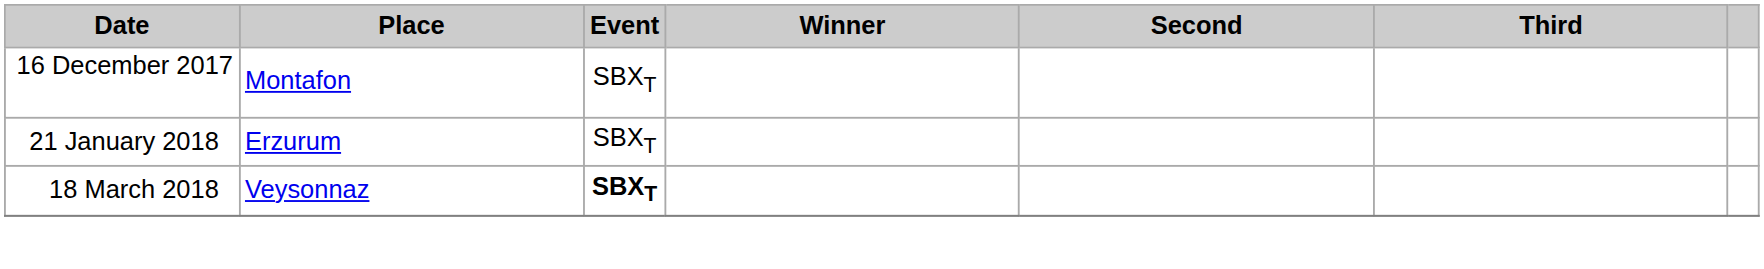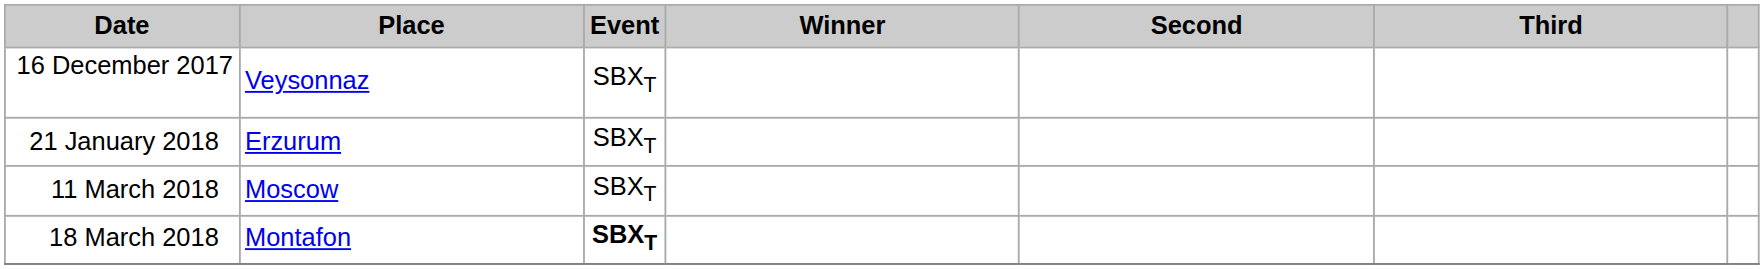 <table class="wikitable plainrowheaders" style="background:#fff; font-size:86%; line-height:16px; border:grey solid 1px; border-collapse:collapse;">
 <tr style="background:#ccc; text-align:center;">
 <th scope="col" style="background:#ccc; width:120px;">Date</th>
 <th scope="col" style="background:#ccc; width:180px;">Place</th>
 <th scope="col" style="background:#ccc; width:30px;">Event</th>
 <th scope="col" style="background:#ccc; width:185px;">Winner</th>
 <th scope="col" style="background:#ccc; width:185px;">Second</th>
 <th scope="col" style="background:#ccc; width:185px;">Third</th>
 <th scope="col" style="background:#ccc; width:10px;"></th>
 </tr>
 <tr>
 <td align=right>16 December 2017  </td>
-<td> <a href='#'>Montafon</a></td>
+<td> <a href='#'>Veysonnaz</a></td>
 <td align=center>SBX<sub>T</sub></td>
 <td></td>
 <td></td>
 <td></td>
 <td></td>
 </tr>
 <tr>
 <td align=right>21 January 2018  </td>
 <td> <a href='#'>Erzurum</a></td>
 <td align=center>SBX<sub>T</sub></td>
 <td></td>
 <td></td>
 <td></td>
 <td></td>
 </tr>
 <tr>
+<td align=right>11 March 2018  </td>
+<td> <a href='#'>Moscow</a></td>
+<td align=center>SBX<sub>T</sub></td>
+<td></td>
+<td></td>
+<td></td>
+<td></td>
+</tr>
+<tr>
 <td align=right>18 March 2018  </td>
-<td> <a href='#'>Veysonnaz</a></td>
+<td> <a href='#'>Montafon</a></td>
 <td align=center><strong>SBX<sub>T</sub></strong></td>
 <td></td>
 <td></td>
 <td></td>
 <td></td>
 </tr>
 <tr>
 </tr>
 </table>
